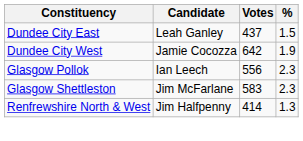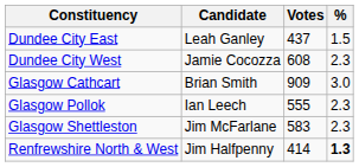 <table class="wikitable">
 <tr>
 <th>Constituency</th>
 <th>Candidate</th>
 <th>Votes</th>
 <th>%</th>
 </tr>
 <tr>
 <td><a href='#'>Dundee City East</a></td>
 <td>Leah Ganley</td>
 <td>437</td>
 <td>1.5</td>
 </tr>
 <tr>
 <td><a href='#'>Dundee City West</a></td>
 <td>Jamie Cocozza</td>
-<td>642</td>
-<td>1.9</td>
+<td>608</td>
+<td>2.3</td>
+</tr>
+<tr>
+<td><a href='#'>Glasgow Cathcart</a></td>
+<td>Brian Smith</td>
+<td>909</td>
+<td>3.0</td>
 </tr>
 <tr>
 <td><a href='#'>Glasgow Pollok</a></td>
 <td>Ian Leech</td>
-<td>556</td>
+<td>555</td>
 <td>2.3</td>
 </tr>
 <tr>
 <td><a href='#'>Glasgow Shettleston</a></td>
 <td>Jim McFarlane</td>
 <td>583</td>
 <td>2.3</td>
 </tr>
 <tr>
 <td><a href='#'>Renfrewshire North & West</a></td>
 <td>Jim Halfpenny</td>
 <td>414</td>
-<td>1.3</td>
+<td><strong>1.3</strong></td>
 </tr>
 </table>
